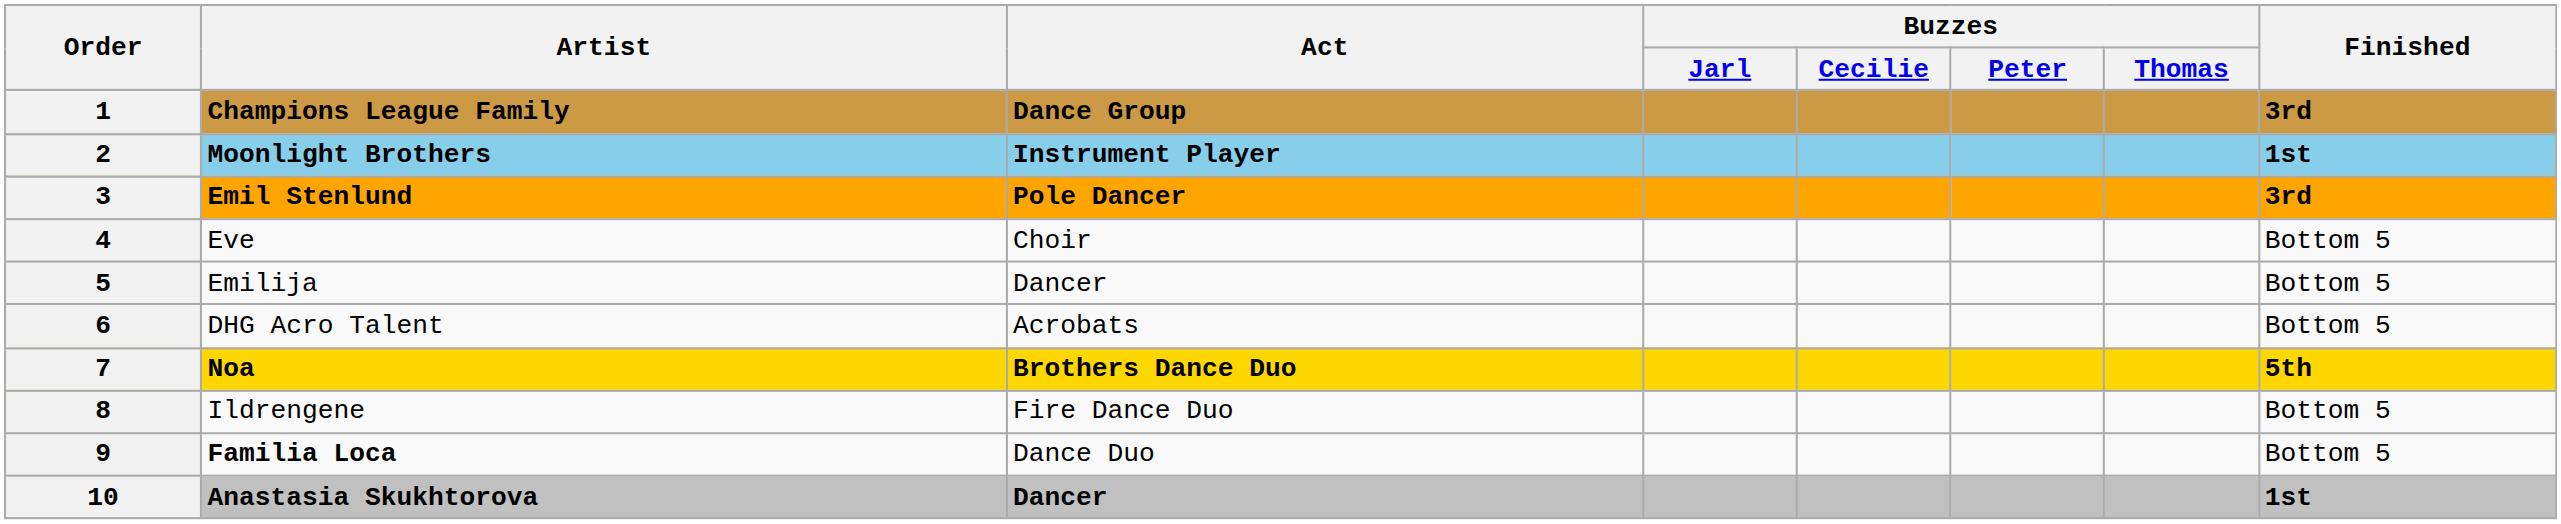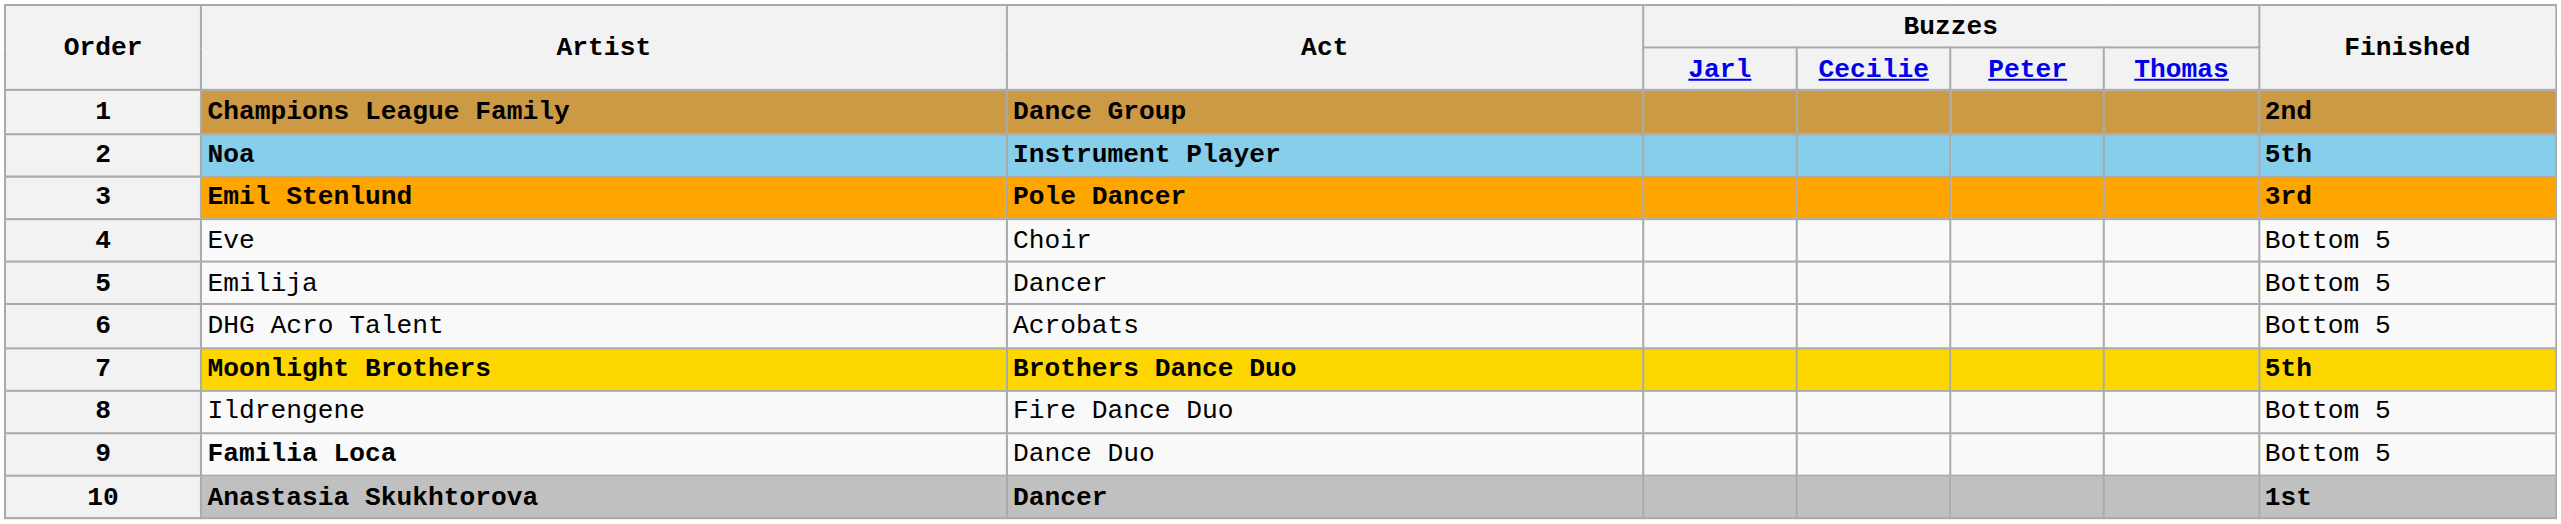 <table class="wikitable sortable" width="100%">
 <tr>
 <th rowspan="2">Order</th>
 <th rowspan="2" class="unsortable">Artist</th>
 <th rowspan="2" class="unsortable">Act</th>
 <th colspan="4" class="unsortable">Buzzes</th>
 <th rowspan="2">Finished</th>
 </tr>
 <tr>
 <th width="70"><a href='#'>Jarl</a></th>
 <th width="70"><a href='#'>Cecilie</a></th>
 <th width="70"><a href='#'>Peter</a></th>
 <th width="70"><a href='#'>Thomas</a></th>
 </tr>
 <tr style="background:#c94;">
 <th>1</th>
 <td><strong>Champions League Family</strong></td>
 <td><strong>Dance Group</strong></td>
 <td></td>
 <td></td>
 <td></td>
 <td></td>
-<td><strong>3rd</strong></td>
+<td><strong>2nd</strong></td>
 </tr>
 <tr style="background:skyblue;">
 <th>2</th>
-<td><strong>Moonlight Brothers</strong></td>
+<td><strong>Noa</strong></td>
 <td><strong>Instrument Player</strong></td>
 <td></td>
 <td></td>
 <td></td>
 <td></td>
-<td><strong>1st</strong></td>
+<td><strong>5th</strong></td>
 </tr>
 <tr style="background:orange;">
 <th>3</th>
 <td><strong>Emil Stenlund</strong></td>
 <td><strong>Pole Dancer</strong></td>
 <td></td>
 <td></td>
 <td></td>
 <td></td>
 <td><strong>3rd</strong></td>
 </tr>
 <tr>
 <th>4</th>
 <td>Eve</td>
 <td>Choir</td>
 <td></td>
 <td></td>
 <td></td>
 <td></td>
 <td>Bottom 5</td>
 </tr>
 <tr>
 <th>5</th>
 <td>Emilija</td>
 <td>Dancer</td>
 <td></td>
 <td></td>
 <td></td>
 <td></td>
 <td>Bottom 5</td>
 </tr>
 <tr>
 <th>6</th>
 <td>DHG Acro Talent</td>
 <td>Acrobats</td>
 <td></td>
 <td></td>
 <td></td>
 <td></td>
 <td>Bottom 5</td>
 </tr>
 <tr style="background:Gold;">
 <th>7</th>
-<td><strong>Noa</strong></td>
+<td><strong>Moonlight Brothers</strong></td>
 <td><strong>Brothers Dance Duo</strong></td>
 <td></td>
 <td></td>
 <td></td>
 <td></td>
 <td><strong>5th</strong></td>
 </tr>
 <tr>
 <th>8</th>
 <td>Ildrengene</td>
 <td>Fire Dance Duo</td>
 <td></td>
 <td></td>
 <td></td>
 <td></td>
 <td>Bottom 5</td>
 </tr>
 <tr>
 <th>9</th>
 <td><strong>Familia Loca</strong></td>
 <td>Dance Duo</td>
 <td></td>
 <td></td>
 <td></td>
 <td></td>
 <td>Bottom 5</td>
 </tr>
 <tr style="background:silver;">
 <th>10</th>
 <td><strong>Anastasia Skukhtorova</strong></td>
 <td><strong>Dancer</strong></td>
 <td></td>
 <td></td>
 <td></td>
 <td></td>
 <td><strong>1st</strong></td>
 </tr>
 </table>
